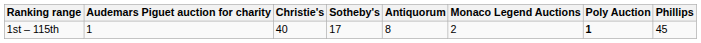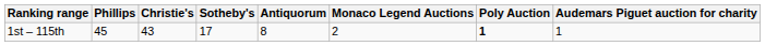 <table class="wikitable">
 <tr>
 <th>Ranking range</th>
-<th>Audemars Piguet auction for charity</th>
+<th>Phillips</th>
 <th>Christie's</th>
 <th>Sotheby's</th>
 <th>Antiquorum</th>
 <th>Monaco Legend Auctions</th>
 <th>Poly Auction</th>
-<th>Phillips</th>
+<th>Audemars Piguet auction for charity</th>
 </tr>
 <tr>
 <td>1st – 115th</td>
-<td>1</td>
-<td>40</td>
+<td>45</td>
+<td>43</td>
 <td>17</td>
 <td>8</td>
 <td>2</td>
 <td><strong>1</strong></td>
-<td>45</td>
+<td>1</td>
 </tr>
 </table>
